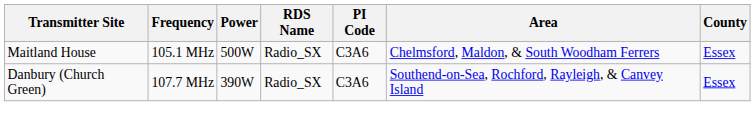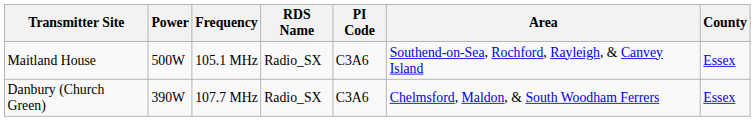 <table class="wikitable">
 <tr>
 <th>Transmitter Site</th>
+<th>Power</th>
 <th>Frequency</th>
-<th>Power</th>
 <th>RDS Name</th>
 <th>PI Code</th>
 <th>Area</th>
 <th>County</th>
 </tr>
 <tr>
 <td>Maitland House</td>
+<td>500W</td>
 <td>105.1 MHz</td>
-<td>500W</td>
+<td>Radio_SX</td>
+<td>C3A6</td>
+<td><a href='#'>Southend-on-Sea</a>, <a href='#'>Rochford</a>, <a href='#'>Rayleigh</a>, & <a href='#'>Canvey Island</a></td>
+<td><a href='#'>Essex</a></td>
+</tr>
+<tr>
+<td>Danbury (Church Green)</td>
+<td>390W</td>
+<td>107.7 MHz</td>
 <td>Radio_SX</td>
 <td>C3A6</td>
 <td><a href='#'>Chelmsford</a>, <a href='#'>Maldon</a>, & <a href='#'>South Woodham Ferrers</a></td>
 <td><a href='#'>Essex</a></td>
 </tr>
-<tr>
-<td>Danbury (Church Green)</td>
-<td>107.7 MHz</td>
-<td>390W</td>
-<td>Radio_SX</td>
-<td>C3A6</td>
-<td><a href='#'>Southend-on-Sea</a>, <a href='#'>Rochford</a>, <a href='#'>Rayleigh</a>, & <a href='#'>Canvey Island</a></td>
-<td><a href='#'>Essex</a></td>
-</tr>
 </table>
